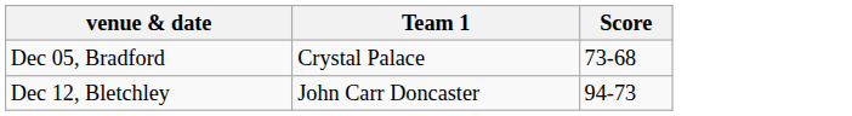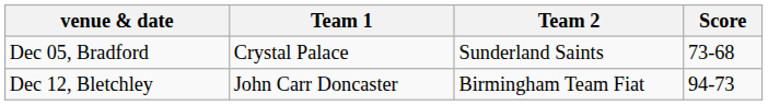 <table class="wikitable" style="font-size: 100%">
 <tr>
 <th width=200>venue & date</th>
 <th width=200>Team 1</th>
+<th width=200>Team 2</th>
 <th width=60>Score</th>
 </tr>
 <tr>
 <td>Dec 05, Bradford</td>
 <td>Crystal Palace</td>
+<td>Sunderland Saints</td>
 <td>73-68</td>
 </tr>
 <tr>
 <td>Dec 12, Bletchley</td>
 <td>John Carr Doncaster</td>
+<td>Birmingham Team Fiat</td>
 <td>94-73</td>
 </tr>
 </table>
